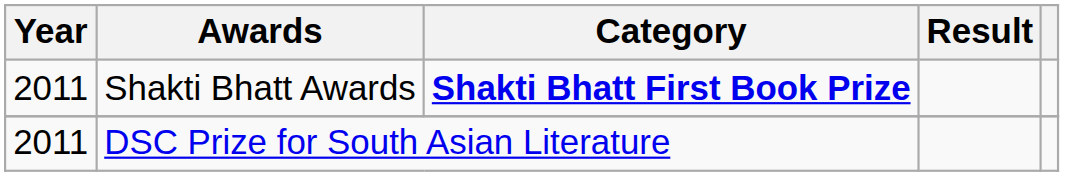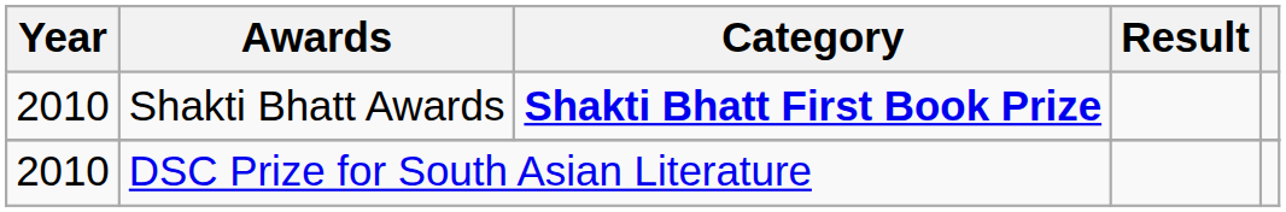 <table class="wikitable sortable">
 <tr>
 <th>Year</th>
 <th>Awards</th>
 <th>Category</th>
 <th>Result</th>
 <th scope="col" class="unsortable"></th>
 </tr>
 <tr>
-<td>2011</td>
+<td>2010</td>
 <td>Shakti Bhatt Awards</td>
 <td><strong><a href='#'>Shakti Bhatt First Book Prize</a></strong></td>
 <td></td>
 <td></td>
 </tr>
 <tr>
 </tr>
 <tr>
-<td>2011</td>
+<td>2010</td>
 <td colspan="2"><a href='#'>DSC Prize for South Asian Literature</a></td>
 <td></td>
 <td></td>
 </tr>
 </table>
